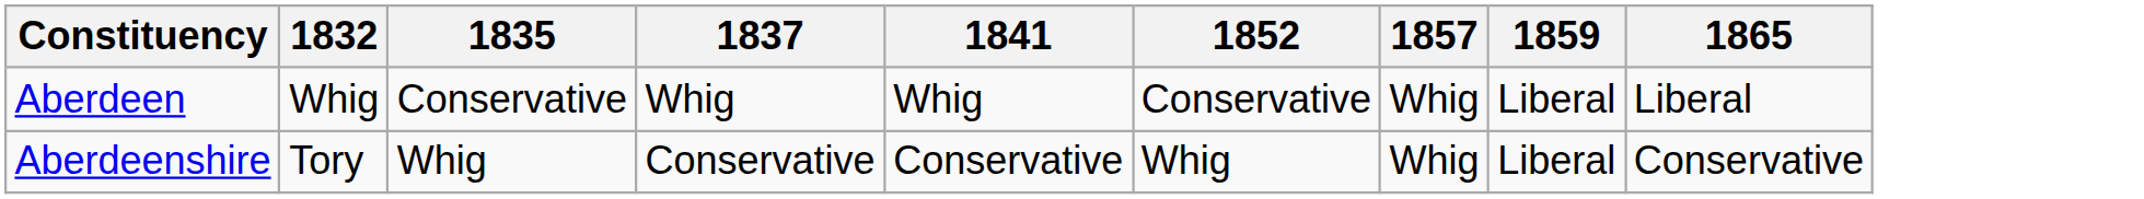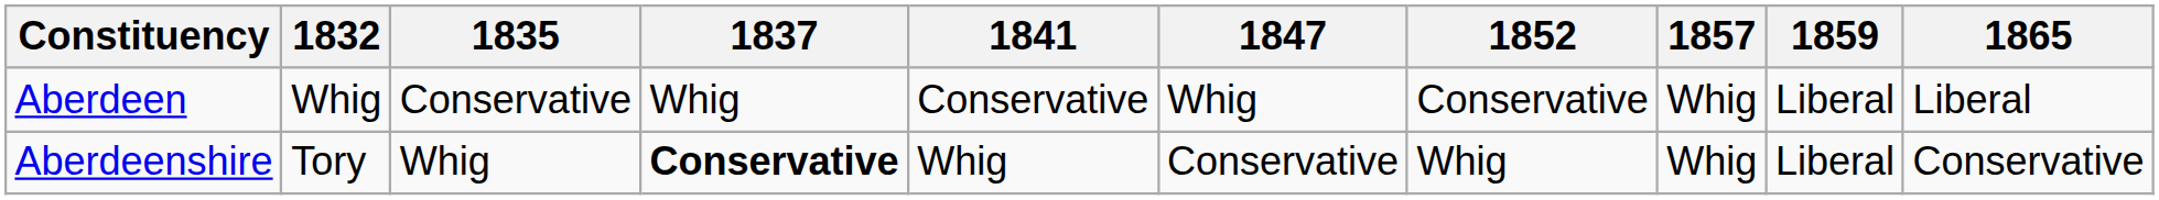 <table class=wikitable sortable>
 <tr>
 <th>Constituency</th>
 <th>1832</th>
 <th>1835</th>
 <th>1837</th>
 <th>1841</th>
+<th>1847</th>
 <th>1852</th>
 <th>1857</th>
 <th>1859</th>
 <th>1865</th>
 </tr>
 <tr>
 <td><a href='#'>Aberdeen</a></td>
 <td bgcolor=>Whig</td>
 <td bgcolor=>Conservative</td>
 <td bgcolor=>Whig</td>
+<td bgcolor=>Conservative</td>
 <td bgcolor=>Whig</td>
 <td bgcolor=>Conservative</td>
 <td bgcolor=>Whig</td>
 <td bgcolor=>Liberal</td>
 <td bgcolor=>Liberal</td>
 </tr>
 <tr>
 <td><a href='#'>Aberdeenshire</a></td>
 <td bgcolor=>Tory</td>
 <td bgcolor=>Whig</td>
-<td bgcolor=>Conservative</td>
+<td bgcolor=><strong>Conservative</strong></td>
+<td bgcolor=>Whig</td>
 <td bgcolor=>Conservative</td>
 <td bgcolor=>Whig</td>
 <td bgcolor=>Whig</td>
 <td bgcolor=>Liberal</td>
 <td bgcolor=>Conservative</td>
 </tr>
 </table>
